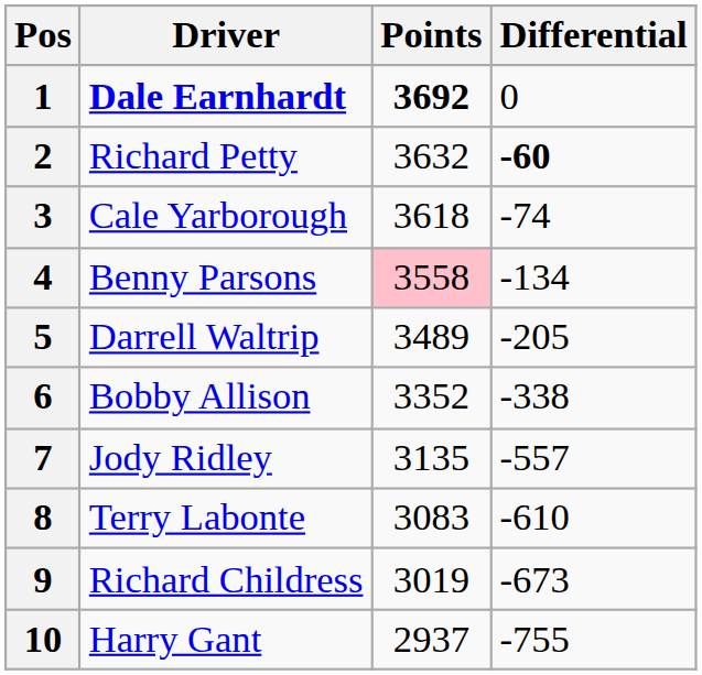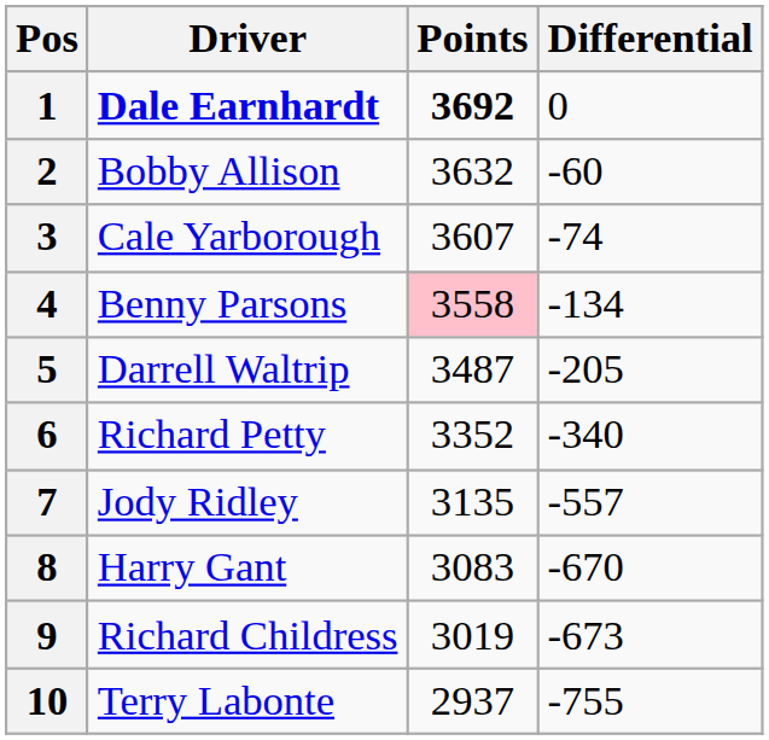 <table class="wikitable">
 <tr>
 <th>Pos</th>
 <th>Driver</th>
 <th>Points</th>
 <th>Differential</th>
 </tr>
 <tr>
 <th>1 </th>
 <td><strong><a href='#'>Dale Earnhardt</a></strong></td>
 <td style="text-align:center;"><strong>3692</strong></td>
 <td>0</td>
 </tr>
 <tr>
 <th>2 </th>
-<td><a href='#'>Richard Petty</a></td>
+<td><a href='#'>Bobby Allison</a></td>
 <td style="text-align:center;">3632</td>
-<td><strong>-60</strong></td>
+<td>-60</td>
 </tr>
 <tr>
 <th>3 </th>
 <td><a href='#'>Cale Yarborough</a></td>
-<td style="text-align:center;">3618</td>
+<td style="text-align:center;">3607</td>
 <td>-74</td>
 </tr>
 <tr>
 <th>4 </th>
 <td><a href='#'>Benny Parsons</a></td>
 <td style="background: pink; text-align:center;">3558</td>
 <td>-134</td>
 </tr>
 <tr>
 <th>5 </th>
 <td><a href='#'>Darrell Waltrip</a></td>
-<td style="text-align:center;">3489</td>
+<td style="text-align:center;">3487</td>
 <td>-205</td>
 </tr>
 <tr>
 <th>6 </th>
-<td><a href='#'>Bobby Allison</a></td>
+<td><a href='#'>Richard Petty</a></td>
 <td style="text-align:center;">3352</td>
-<td>-338</td>
+<td>-340</td>
 </tr>
 <tr>
 <th>7 </th>
 <td><a href='#'>Jody Ridley</a></td>
 <td style="text-align:center;">3135</td>
 <td>-557</td>
 </tr>
 <tr>
 <th>8 </th>
-<td><a href='#'>Terry Labonte</a></td>
+<td><a href='#'>Harry Gant</a></td>
 <td style="text-align:center;">3083</td>
-<td>-610</td>
+<td>-670</td>
 </tr>
 <tr>
 <th>9 </th>
 <td><a href='#'>Richard Childress</a></td>
 <td style="text-align:center;">3019</td>
 <td>-673</td>
 </tr>
 <tr>
 <th>10 </th>
-<td><a href='#'>Harry Gant</a></td>
+<td><a href='#'>Terry Labonte</a></td>
 <td style="text-align:center;">2937</td>
 <td>-755</td>
 </tr>
 </table>
